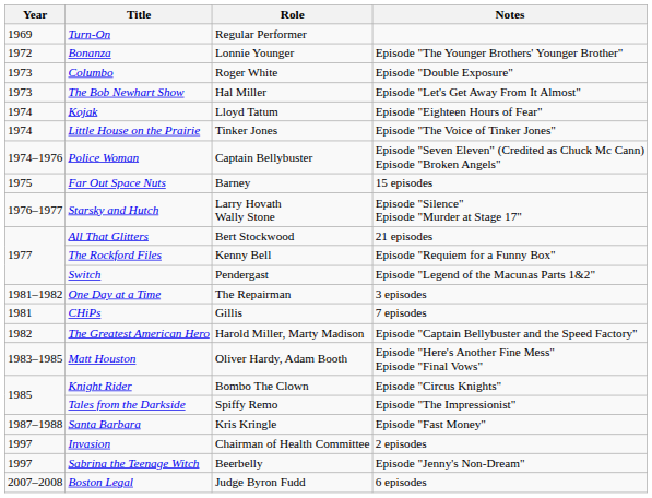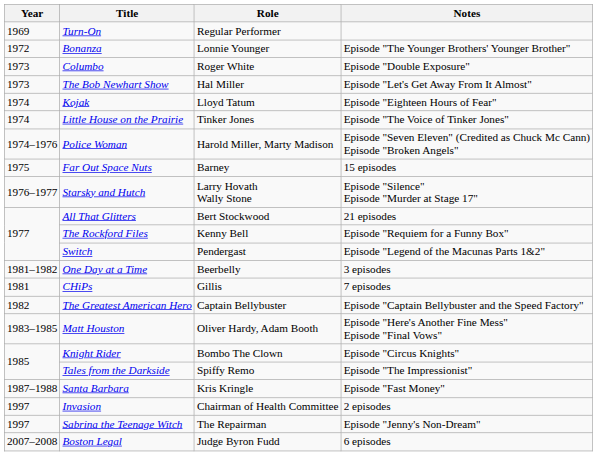 <table class="wikitable sortable plainrowheaders" style="white-space:nowrap">
 <tr>
 <th>Year</th>
 <th>Title</th>
 <th>Role</th>
 <th>Notes</th>
 </tr>
 <tr>
 <td>1969</td>
 <td><em><a href='#'>Turn-On</a></em></td>
 <td>Regular Performer</td>
 <td></td>
 </tr>
 <tr>
 <td>1972</td>
 <td><em><a href='#'>Bonanza</a></em></td>
 <td>Lonnie Younger</td>
 <td>Episode "The Younger Brothers' Younger Brother"</td>
 </tr>
 <tr>
 <td>1973</td>
 <td><em><a href='#'>Columbo</a></em></td>
 <td>Roger White</td>
 <td>Episode "Double Exposure"</td>
 </tr>
 <tr>
 <td>1973</td>
 <td><em><a href='#'>The Bob Newhart Show</a></em></td>
 <td>Hal Miller</td>
 <td>Episode "Let's Get Away From It Almost"</td>
 </tr>
 <tr>
 <td>1974</td>
 <td><em><a href='#'>Kojak</a></em></td>
 <td>Lloyd Tatum</td>
 <td>Episode "Eighteen Hours of Fear"</td>
 </tr>
 <tr>
 <td>1974</td>
 <td><em><a href='#'>Little House on the Prairie</a></em></td>
 <td>Tinker Jones</td>
 <td>Episode "The Voice of Tinker Jones"</td>
 </tr>
 <tr>
 <td>1974–1976</td>
 <td><em><a href='#'>Police Woman</a></em></td>
-<td>Captain Bellybuster</td>
+<td>Harold Miller, Marty Madison</td>
 <td>Episode "Seven Eleven" (Credited as Chuck Mc Cann)<br>Episode "Broken Angels"</td>
 </tr>
 <tr>
 <td>1975</td>
 <td><em><a href='#'>Far Out Space Nuts</a></em></td>
 <td>Barney</td>
 <td>15 episodes</td>
 </tr>
 <tr>
 <td>1976–1977</td>
 <td><em><a href='#'>Starsky and Hutch</a></em></td>
 <td>Larry Hovath<br>Wally Stone</td>
 <td>Episode "Silence"<br>Episode "Murder at Stage 17"</td>
 </tr>
 <tr>
 <td rowspan="3">1977</td>
 <td><em><a href='#'>All That Glitters</a></em></td>
 <td>Bert Stockwood</td>
 <td>21 episodes</td>
 </tr>
 <tr>
 <td><em><a href='#'>The Rockford Files</a></em></td>
 <td>Kenny Bell</td>
 <td>Episode "Requiem for a Funny Box"</td>
 </tr>
 <tr>
 <td><em><a href='#'>Switch</a></em></td>
 <td>Pendergast</td>
 <td>Episode "Legend of the Macunas Parts 1&2"</td>
 </tr>
 <tr>
 <td>1981–1982</td>
 <td><em><a href='#'>One Day at a Time</a></em></td>
-<td>The Repairman</td>
+<td>Beerbelly</td>
 <td>3 episodes</td>
 </tr>
 <tr>
 <td>1981</td>
 <td><em><a href='#'>CHiPs</a></em></td>
 <td>Gillis</td>
 <td>7 episodes</td>
 </tr>
 <tr>
 <td>1982</td>
 <td><em><a href='#'>The Greatest American Hero</a></em></td>
-<td>Harold Miller, Marty Madison</td>
+<td>Captain Bellybuster</td>
 <td>Episode "Captain Bellybuster and the Speed Factory"</td>
 </tr>
 <tr>
 <td>1983–1985</td>
 <td><em><a href='#'>Matt Houston</a></em></td>
 <td>Oliver Hardy, Adam Booth</td>
 <td>Episode "Here's Another Fine Mess"<br>Episode "Final Vows"</td>
 </tr>
 <tr>
 <td rowspan="2">1985</td>
 <td><em><a href='#'>Knight Rider</a></em></td>
 <td>Bombo The Clown</td>
 <td>Episode "Circus Knights"</td>
 </tr>
 <tr>
 <td><em><a href='#'>Tales from the Darkside</a></em></td>
 <td>Spiffy Remo</td>
 <td>Episode "The Impressionist"</td>
 </tr>
 <tr>
 <td>1987–1988</td>
 <td><em><a href='#'>Santa Barbara</a></em></td>
 <td>Kris Kringle</td>
 <td>Episode "Fast Money"</td>
 </tr>
 <tr>
 <td>1997</td>
 <td><em><a href='#'>Invasion</a></em></td>
 <td>Chairman of Health Committee</td>
 <td>2 episodes</td>
 </tr>
 <tr>
 <td>1997</td>
 <td><em><a href='#'>Sabrina the Teenage Witch</a></em></td>
-<td>Beerbelly</td>
+<td>The Repairman</td>
 <td>Episode "Jenny's Non-Dream"</td>
 </tr>
 <tr>
 <td>2007–2008</td>
 <td><em><a href='#'>Boston Legal</a></em></td>
 <td>Judge Byron Fudd</td>
 <td>6 episodes</td>
 </tr>
 </table>
